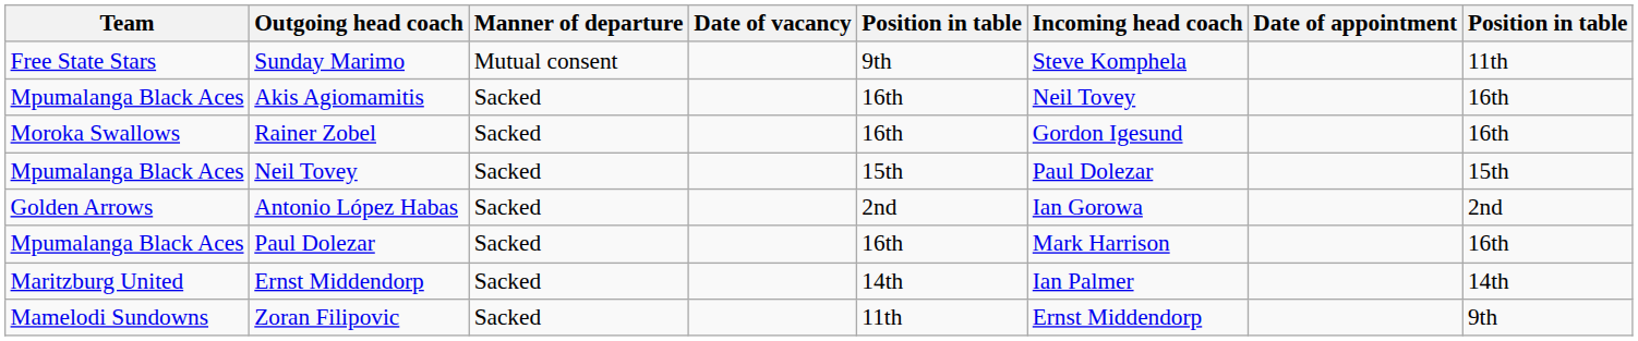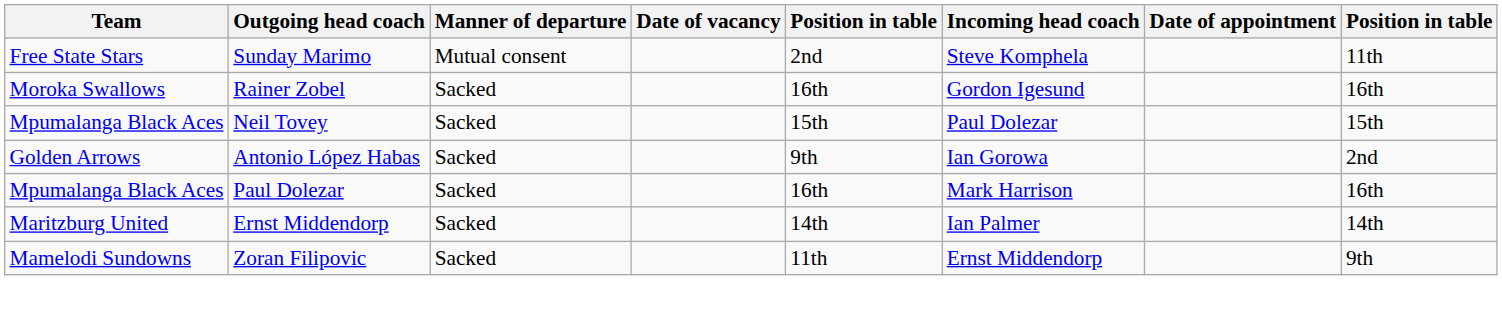 <table class="wikitable sortable">
 <tr>
 <th>Team</th>
 <th>Outgoing head coach</th>
 <th>Manner of departure</th>
 <th>Date of vacancy</th>
 <th>Position in table</th>
 <th>Incoming head coach</th>
 <th>Date of appointment</th>
 <th>Position in table</th>
 </tr>
 <tr>
 <td><a href='#'>Free State Stars</a></td>
 <td><a href='#'>Sunday Marimo</a></td>
 <td>Mutual consent</td>
 <td></td>
-<td>9th</td>
+<td>2nd</td>
 <td><a href='#'>Steve Komphela</a></td>
 <td></td>
 <td>11th</td>
-</tr>
-<tr>
-<td><a href='#'>Mpumalanga Black Aces</a></td>
-<td><a href='#'>Akis Agiomamitis</a></td>
-<td>Sacked</td>
-<td></td>
-<td>16th</td>
-<td><a href='#'>Neil Tovey</a></td>
-<td></td>
-<td>16th</td>
 </tr>
 <tr>
 <td><a href='#'>Moroka Swallows</a></td>
 <td><a href='#'>Rainer Zobel</a></td>
 <td>Sacked</td>
 <td></td>
 <td>16th</td>
 <td><a href='#'>Gordon Igesund</a></td>
 <td></td>
 <td>16th</td>
 </tr>
 <tr>
 <td><a href='#'>Mpumalanga Black Aces</a></td>
 <td><a href='#'>Neil Tovey</a></td>
 <td>Sacked</td>
 <td></td>
 <td>15th</td>
 <td><a href='#'>Paul Dolezar</a></td>
 <td></td>
 <td>15th</td>
 </tr>
 <tr>
 <td><a href='#'>Golden Arrows</a></td>
 <td><a href='#'>Antonio López Habas</a></td>
 <td>Sacked</td>
 <td></td>
-<td>2nd</td>
+<td>9th</td>
 <td><a href='#'>Ian Gorowa</a></td>
 <td></td>
 <td>2nd</td>
 </tr>
 <tr>
 <td><a href='#'>Mpumalanga Black Aces</a></td>
 <td><a href='#'>Paul Dolezar</a></td>
 <td>Sacked</td>
 <td></td>
 <td>16th</td>
 <td><a href='#'>Mark Harrison</a></td>
 <td></td>
 <td>16th</td>
 </tr>
 <tr>
 <td><a href='#'>Maritzburg United</a></td>
 <td><a href='#'>Ernst Middendorp</a></td>
 <td>Sacked</td>
 <td></td>
 <td>14th</td>
 <td><a href='#'>Ian Palmer</a></td>
 <td></td>
 <td>14th</td>
 </tr>
 <tr>
 <td><a href='#'>Mamelodi Sundowns</a></td>
 <td><a href='#'>Zoran Filipovic</a></td>
 <td>Sacked</td>
 <td></td>
 <td>11th</td>
 <td><a href='#'>Ernst Middendorp</a></td>
 <td></td>
 <td>9th</td>
 </tr>
 </table>
